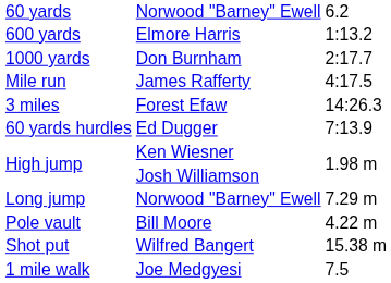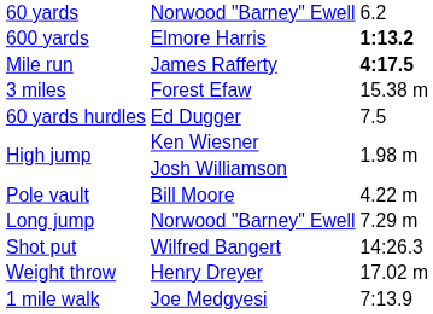 <table>
 <tr>
 <td><a href='#'>60 yards</a></td>
 <td><a href='#'>Norwood "Barney" Ewell</a></td>
 <td>6.2</td>
 <td></td>
 <td></td>
 <td></td>
 <td></td>
 </tr>
 <tr>
 <td><a href='#'>600 yards</a></td>
 <td><a href='#'>Elmore Harris</a></td>
-<td>1:13.2</td>
-<td></td>
-<td></td>
-<td></td>
-<td></td>
-</tr>
-<tr>
-<td><a href='#'>1000 yards</a></td>
-<td><a href='#'>Don Burnham</a></td>
-<td>2:17.7</td>
+<td><strong>1:13.2</strong></td>
 <td></td>
 <td></td>
 <td></td>
 <td></td>
 </tr>
 <tr>
 <td><a href='#'>Mile run</a></td>
 <td><a href='#'>James Rafferty</a></td>
-<td>4:17.5</td>
+<td><strong>4:17.5</strong></td>
 <td></td>
 <td></td>
 <td></td>
 <td></td>
 </tr>
 <tr>
 <td><a href='#'>3 miles</a></td>
 <td><a href='#'>Forest Efaw</a></td>
-<td>14:26.3</td>
+<td>15.38 m</td>
 <td></td>
 <td></td>
 <td></td>
 <td></td>
 </tr>
 <tr>
 <td><a href='#'>60 yards hurdles</a></td>
 <td><a href='#'>Ed Dugger</a></td>
-<td>7:13.9</td>
+<td>7.5</td>
 <td></td>
 <td></td>
 <td></td>
 <td></td>
 </tr>
 <tr>
 <td rowspan=2><a href='#'>High jump</a></td>
 <td><a href='#'>Ken Wiesner</a></td>
 <td rowspan=2>1.98 m</td>
 <td rowspan=2></td>
 <td rowspan=2></td>
 <td rowspan=2></td>
 <td rowspan=2></td>
 </tr>
 <tr>
 <td><a href='#'>Josh Williamson</a></td>
 </tr>
 <tr>
+<td><a href='#'>Pole vault</a></td>
+<td><a href='#'>Bill Moore</a></td>
+<td>4.22 m</td>
+<td></td>
+<td></td>
+<td></td>
+<td></td>
+</tr>
+<tr>
 <td><a href='#'>Long jump</a></td>
 <td><a href='#'>Norwood "Barney" Ewell</a></td>
 <td>7.29 m</td>
 <td></td>
 <td></td>
 <td></td>
 <td></td>
 </tr>
 <tr>
-<td><a href='#'>Pole vault</a></td>
-<td><a href='#'>Bill Moore</a></td>
-<td>4.22 m</td>
+<td><a href='#'>Shot put</a></td>
+<td><a href='#'>Wilfred Bangert</a></td>
+<td>14:26.3</td>
 <td></td>
 <td></td>
 <td></td>
 <td></td>
 </tr>
 <tr>
-<td><a href='#'>Shot put</a></td>
-<td><a href='#'>Wilfred Bangert</a></td>
-<td>15.38 m</td>
+<td><a href='#'>Weight throw</a></td>
+<td><a href='#'>Henry Dreyer</a></td>
+<td>17.02 m</td>
 <td></td>
 <td></td>
 <td></td>
 <td></td>
 </tr>
 <tr>
 <td><a href='#'>1 mile walk</a></td>
 <td><a href='#'>Joe Medgyesi</a></td>
-<td>7.5</td>
+<td>7:13.9</td>
 <td></td>
 <td></td>
 <td></td>
 <td></td>
 </tr>
 </table>
